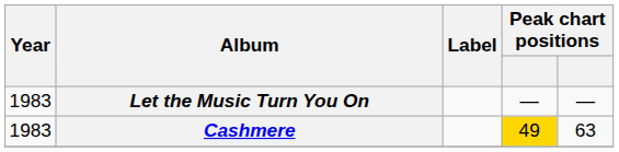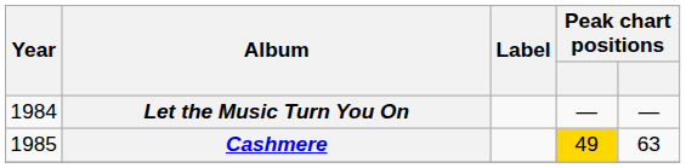 <table class="wikitable plainrowheaders" style="text-align:center;">
 <tr>
 <th rowspan="2">Year</th>
 <th rowspan="2" style="width:20em;">Album</th>
 <th rowspan="2">Label</th>
 <th colspan="2">Peak chart positions</th>
 </tr>
 <tr>
 <th width="40"></th>
 <th width="40"><br></th>
 </tr>
 <tr>
-<td rowspan=1>1983</td>
+<td rowspan=1>1984</td>
 <th scope="row"><em>Let the Music Turn You On</em></th>
 <td></td>
 <td align=center>—</td>
 <td align=center>—</td>
 </tr>
 <tr>
-<td rowspan=1>1983</td>
+<td rowspan=1>1985</td>
 <th scope="row"><em><a href='#'>Cashmere</a></em></th>
 <td></td>
 <td align=center style="background: gold;">49</td>
 <td align=center>63</td>
 </tr>
 <tr>
 </tr>
 </table>
